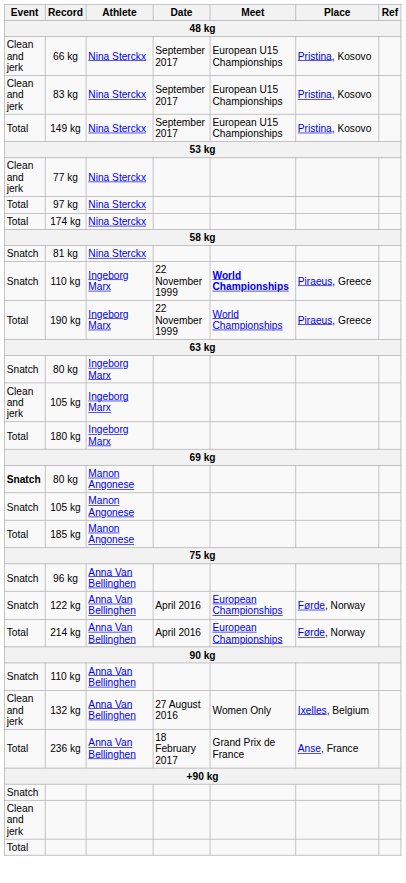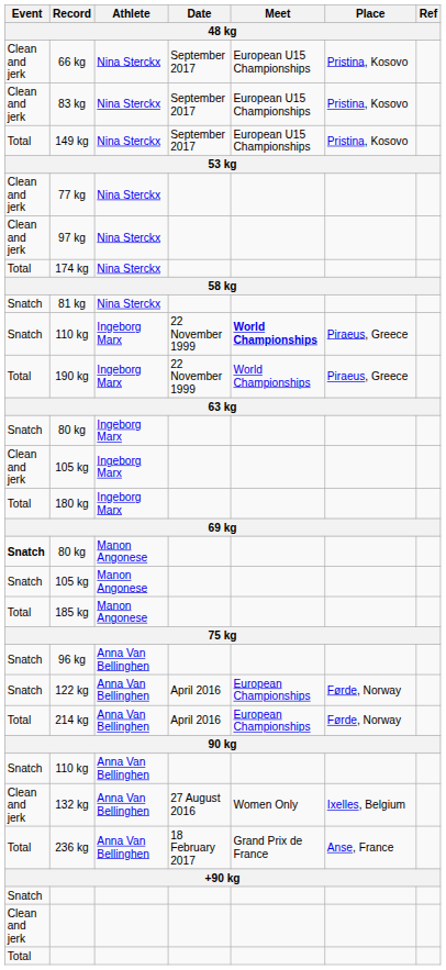 <table class="wikitable" style="font-size:95%; width: 95%;">
 <tr>
 <th width=9%>Event</th>
 <th width=6%>Record</th>
 <th width=16%>Athlete</th>
 <th width=13%>Date</th>
 <th width=20%>Meet</th>
 <th width=20%>Place</th>
 <th width=3%>Ref</th>
 </tr>
 <tr bgcolor="#DDDDDD">
 <th colspan="7">48 kg</th>
 </tr>
 <tr>
 <td>Clean and jerk</td>
 <td align="center">66 kg</td>
 <td><a href='#'>Nina Sterckx</a></td>
 <td>September 2017</td>
 <td>European U15 Championships</td>
 <td><a href='#'>Pristina</a>, Kosovo</td>
 <td></td>
 </tr>
 <tr>
 <td>Clean and jerk</td>
 <td align="center">83 kg</td>
 <td><a href='#'>Nina Sterckx</a></td>
 <td>September 2017</td>
 <td>European U15 Championships</td>
 <td><a href='#'>Pristina</a>, Kosovo</td>
 <td></td>
 </tr>
 <tr>
 <td>Total</td>
 <td align="center">149 kg</td>
 <td><a href='#'>Nina Sterckx</a></td>
 <td>September 2017</td>
 <td>European U15 Championships</td>
 <td><a href='#'>Pristina</a>, Kosovo</td>
 <td></td>
 </tr>
 <tr bgcolor="#DDDDDD">
 <th colspan="7">53 kg</th>
 </tr>
 <tr>
 <td>Clean and jerk</td>
 <td align="center">77 kg</td>
 <td><a href='#'>Nina Sterckx</a></td>
 <td></td>
 <td></td>
 <td></td>
 <td></td>
 </tr>
 <tr>
-<td>Total</td>
+<td>Clean and jerk</td>
 <td align="center">97 kg</td>
 <td><a href='#'>Nina Sterckx</a></td>
 <td></td>
 <td></td>
 <td></td>
 <td></td>
 </tr>
 <tr>
 <td>Total</td>
 <td align="center">174 kg</td>
 <td><a href='#'>Nina Sterckx</a></td>
 <td></td>
 <td></td>
 <td></td>
 <td></td>
 </tr>
 <tr bgcolor="#DDDDDD">
 <th colspan="7">58 kg</th>
 </tr>
 <tr>
 <td>Snatch</td>
 <td align="center">81 kg</td>
 <td><a href='#'>Nina Sterckx</a></td>
 <td></td>
 <td></td>
 <td></td>
 <td></td>
 </tr>
 <tr>
 <td>Snatch</td>
 <td align="center">110 kg</td>
 <td><a href='#'>Ingeborg Marx</a></td>
 <td>22 November 1999</td>
 <td><strong><a href='#'>World Championships</a></strong></td>
 <td><a href='#'>Piraeus</a>, Greece</td>
 <td></td>
 </tr>
 <tr>
 <td>Total</td>
 <td align="center">190 kg</td>
 <td><a href='#'>Ingeborg Marx</a></td>
 <td>22 November 1999</td>
 <td><a href='#'>World Championships</a></td>
 <td><a href='#'>Piraeus</a>, Greece</td>
 <td></td>
 </tr>
 <tr bgcolor="#DDDDDD">
 <th colspan="7">63 kg</th>
 </tr>
 <tr>
 <td>Snatch</td>
 <td align="center">80 kg</td>
 <td><a href='#'>Ingeborg Marx</a></td>
 <td></td>
 <td></td>
 <td></td>
 <td></td>
 </tr>
 <tr>
 <td>Clean and jerk</td>
 <td align="center">105 kg</td>
 <td><a href='#'>Ingeborg Marx</a></td>
 <td></td>
 <td></td>
 <td></td>
 <td></td>
 </tr>
 <tr>
 <td>Total</td>
 <td align="center">180 kg</td>
 <td><a href='#'>Ingeborg Marx</a></td>
 <td></td>
 <td></td>
 <td></td>
 <td></td>
 </tr>
 <tr bgcolor="#DDDDDD">
 <th colspan="7">69 kg</th>
 </tr>
 <tr>
 <td><strong>Snatch</strong></td>
 <td align="center">80 kg</td>
 <td><a href='#'>Manon Angonese</a></td>
 <td></td>
 <td></td>
 <td></td>
 <td></td>
 </tr>
 <tr>
 <td>Snatch</td>
 <td align="center">105 kg</td>
 <td><a href='#'>Manon Angonese</a></td>
 <td></td>
 <td></td>
 <td></td>
 <td></td>
 </tr>
 <tr>
 <td>Total</td>
 <td align="center">185 kg</td>
 <td><a href='#'>Manon Angonese</a></td>
 <td></td>
 <td></td>
 <td></td>
 <td></td>
 </tr>
 <tr bgcolor="#DDDDDD">
 <th colspan="7">75 kg</th>
 </tr>
 <tr>
 <td>Snatch</td>
 <td align="center">96 kg</td>
 <td><a href='#'>Anna Van Bellinghen</a></td>
 <td></td>
 <td></td>
 <td></td>
 <td></td>
 </tr>
 <tr>
 <td>Snatch</td>
 <td align="center">122 kg</td>
 <td><a href='#'>Anna Van Bellinghen</a></td>
 <td>April 2016</td>
 <td><a href='#'>European Championships</a></td>
 <td><a href='#'>Førde</a>, Norway</td>
 <td></td>
 </tr>
 <tr>
 <td>Total</td>
 <td align="center">214 kg</td>
 <td><a href='#'>Anna Van Bellinghen</a></td>
 <td>April 2016</td>
 <td><a href='#'>European Championships</a></td>
 <td><a href='#'>Førde</a>, Norway</td>
 <td></td>
 </tr>
 <tr bgcolor="#DDDDDD">
 <th colspan="7">90 kg</th>
 </tr>
 <tr>
 <td>Snatch</td>
 <td align="center">110 kg</td>
 <td><a href='#'>Anna Van Bellinghen</a></td>
 <td></td>
 <td></td>
 <td></td>
 <td></td>
 </tr>
 <tr>
 <td>Clean and jerk</td>
 <td align="center">132 kg</td>
 <td><a href='#'>Anna Van Bellinghen</a></td>
 <td>27 August 2016</td>
 <td>Women Only</td>
 <td><a href='#'>Ixelles</a>, Belgium</td>
 <td></td>
 </tr>
 <tr>
 <td>Total</td>
 <td align="center">236 kg</td>
 <td><a href='#'>Anna Van Bellinghen</a></td>
 <td>18 February 2017</td>
 <td>Grand Prix de France</td>
 <td><a href='#'>Anse</a>, France</td>
 <td></td>
 </tr>
 <tr bgcolor="#DDDDDD">
 <th colspan="7">+90 kg</th>
 </tr>
 <tr>
 <td>Snatch</td>
 <td align="center"></td>
 <td></td>
 <td></td>
 <td></td>
 <td></td>
 <td></td>
 </tr>
 <tr>
 <td>Clean and jerk</td>
 <td align="center"></td>
 <td></td>
 <td></td>
 <td></td>
 <td></td>
 <td></td>
 </tr>
 <tr>
 <td>Total</td>
 <td align="center"></td>
 <td></td>
 <td></td>
 <td></td>
 <td></td>
 <td></td>
 </tr>
 </table>
